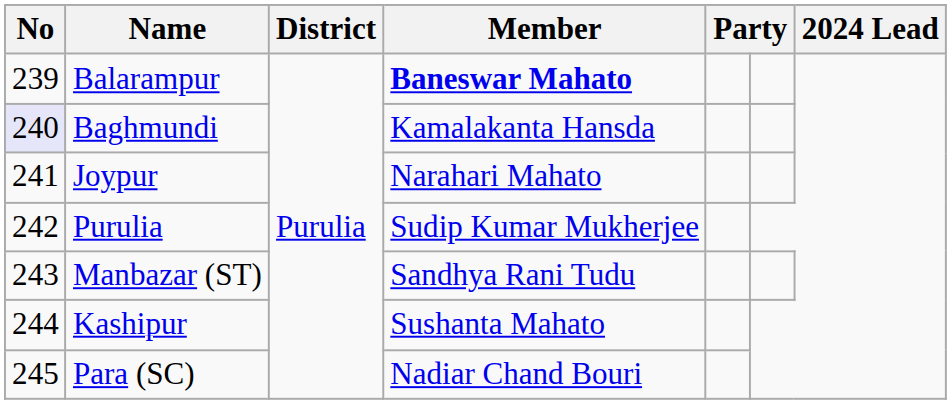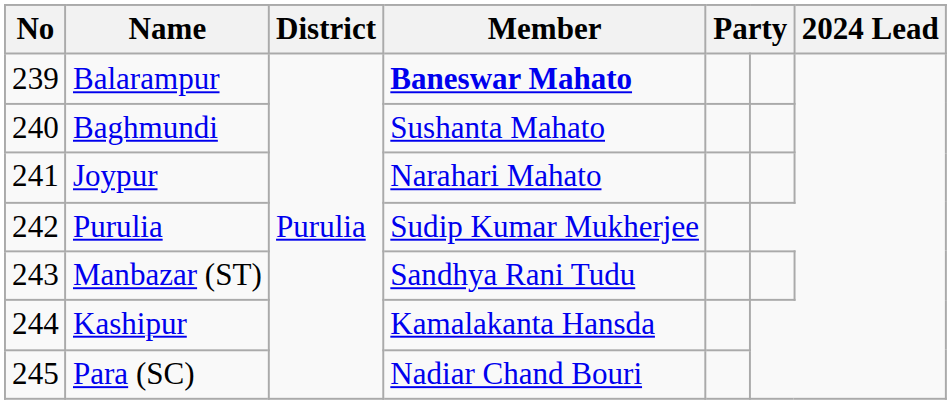 <table class="wikitable sortable">
 <tr>
 <th>No</th>
 <th>Name</th>
 <th>District</th>
 <th>Member</th>
 <th colspan="2">Party</th>
 <th colspan="2">2024 Lead</th>
 </tr>
 <tr>
 <td>239</td>
 <td><a href='#'>Balarampur</a></td>
 <td rowspan="7"><a href='#'>Purulia</a></td>
 <td><strong><a href='#'>Baneswar Mahato</a></strong></td>
 <td></td>
 <td></td>
 </tr>
 <tr>
-<td style="background: lavender;">240</td>
+<td>240</td>
 <td><a href='#'>Baghmundi</a></td>
-<td><a href='#'>Kamalakanta Hansda</a></td>
+<td><a href='#'>Sushanta Mahato</a></td>
 <td></td>
 <td></td>
 </tr>
 <tr>
 <td>241</td>
 <td><a href='#'>Joypur</a></td>
 <td><a href='#'>Narahari Mahato</a></td>
 <td></td>
 <td></td>
 </tr>
 <tr>
 <td>242</td>
 <td><a href='#'>Purulia</a></td>
 <td><a href='#'>Sudip Kumar Mukherjee</a></td>
 <td></td>
 </tr>
 <tr>
 <td>243</td>
 <td><a href='#'>Manbazar</a> (ST)</td>
 <td><a href='#'>Sandhya Rani Tudu</a></td>
 <td></td>
 <td></td>
 </tr>
 <tr>
 <td>244</td>
 <td><a href='#'>Kashipur</a></td>
-<td><a href='#'>Sushanta Mahato</a></td>
+<td><a href='#'>Kamalakanta Hansda</a></td>
 <td></td>
 </tr>
 <tr>
 <td>245</td>
 <td><a href='#'>Para</a> (SC)</td>
 <td><a href='#'>Nadiar Chand Bouri</a></td>
 <td></td>
 </tr>
 </table>
